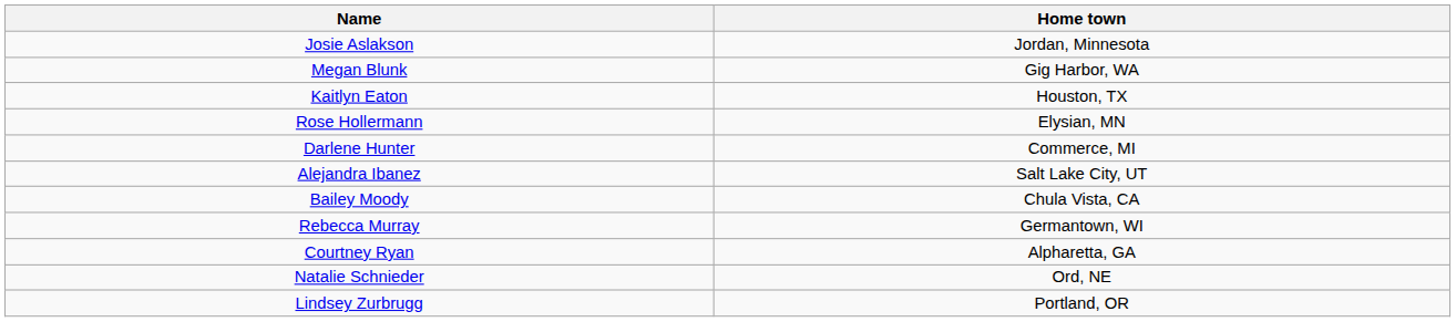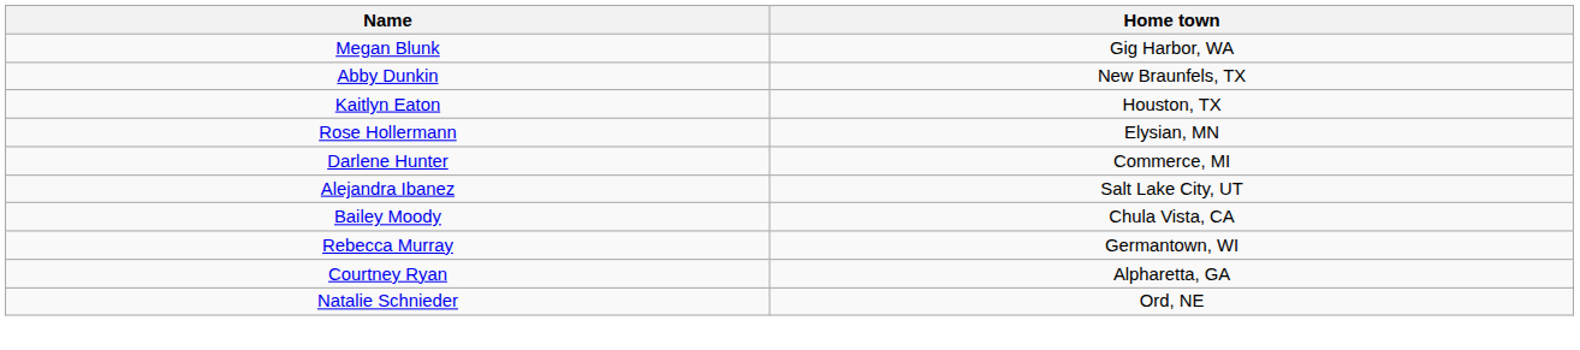 <table width="80%" class="wikitable sortable" style="font-size: 90%; text-align: center;">
 <tr>
 <th>Name</th>
 <th>Home town</th>
 </tr>
 <tr>
-<td><a href='#'>Josie Aslakson</a></td>
-<td>Jordan, Minnesota</td>
+<td><a href='#'>Megan Blunk</a></td>
+<td>Gig Harbor, WA</td>
 </tr>
 <tr>
-<td><a href='#'>Megan Blunk</a></td>
-<td>Gig Harbor, WA</td>
+<td><a href='#'>Abby Dunkin</a></td>
+<td>New Braunfels, TX</td>
 </tr>
 <tr>
 <td><a href='#'>Kaitlyn Eaton</a></td>
 <td>Houston, TX</td>
 </tr>
 <tr>
 <td><a href='#'>Rose Hollermann</a></td>
 <td>Elysian, MN</td>
 </tr>
 <tr>
 <td><a href='#'>Darlene Hunter</a></td>
 <td>Commerce, MI</td>
 </tr>
 <tr>
 <td><a href='#'>Alejandra Ibanez</a></td>
 <td>Salt Lake City, UT</td>
 </tr>
 <tr>
 <td><a href='#'>Bailey Moody</a></td>
 <td>Chula Vista, CA</td>
 </tr>
 <tr>
 <td><a href='#'>Rebecca Murray</a></td>
 <td>Germantown, WI</td>
 </tr>
 <tr>
 <td><a href='#'>Courtney Ryan</a></td>
 <td>Alpharetta, GA</td>
 </tr>
 <tr>
 <td><a href='#'>Natalie Schnieder</a></td>
 <td>Ord, NE</td>
 </tr>
-<tr>
-<td><a href='#'>Lindsey Zurbrugg</a></td>
-<td>Portland, OR</td>
-</tr>
 </table>
